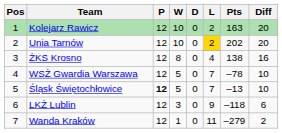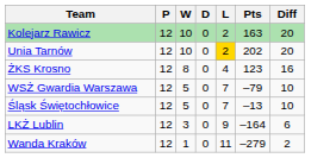 <table class="wikitable" style="font-size: 100%">
 <tr>
-<th width=20>Pos</th>
 <th width=200>Team</th>
 <th width=20>P</th>
 <th width=20>W</th>
 <th width=20>D</th>
 <th width=20>L</th>
 <th width=40>Pts</th>
 <th width=40>Diff</th>
 </tr>
 <tr align=center style="background:#ACE1AF;">
-<td>1</td>
 <td align="left"><a href='#'>Kolejarz Rawicz</a></td>
 <td>12</td>
 <td>10</td>
 <td>0</td>
 <td>2</td>
 <td>163</td>
 <td>20</td>
 </tr>
 <tr align=center>
-<td>2</td>
 <td align="left"><a href='#'>Unia Tarnów</a></td>
 <td>12</td>
 <td>10</td>
 <td>0</td>
 <td style="background: gold;">2</td>
 <td>202</td>
 <td>20</td>
 </tr>
 <tr align=center>
-<td>3</td>
 <td align="left"><a href='#'>ŻKS Krosno</a></td>
 <td>12</td>
 <td>8</td>
 <td>0</td>
 <td>4</td>
-<td>138</td>
+<td>123</td>
 <td>16</td>
 </tr>
 <tr align=center>
-<td>4</td>
 <td align="left"><a href='#'>WSŻ Gwardia Warszawa</a></td>
 <td>12</td>
 <td>5</td>
 <td>0</td>
 <td>7</td>
-<td>–78</td>
+<td>–79</td>
 <td>10</td>
 </tr>
 <tr align=center>
-<td>5</td>
 <td align="left"><a href='#'>Śląsk Świętochłowice</a></td>
-<td><strong>12</strong></td>
+<td>12</td>
 <td>5</td>
 <td>0</td>
 <td>7</td>
 <td>–13</td>
 <td>10</td>
 </tr>
 <tr align=center>
-<td>6</td>
 <td align="left"><a href='#'>LKŻ Lublin</a></td>
 <td>12</td>
 <td>3</td>
 <td>0</td>
 <td>9</td>
-<td>–118</td>
+<td>–164</td>
 <td>6</td>
 </tr>
 <tr align=center>
-<td>7</td>
 <td align="left"><a href='#'>Wanda Kraków</a></td>
 <td>12</td>
 <td>1</td>
 <td>0</td>
 <td>11</td>
 <td>–279</td>
 <td>2</td>
 </tr>
 </table>
